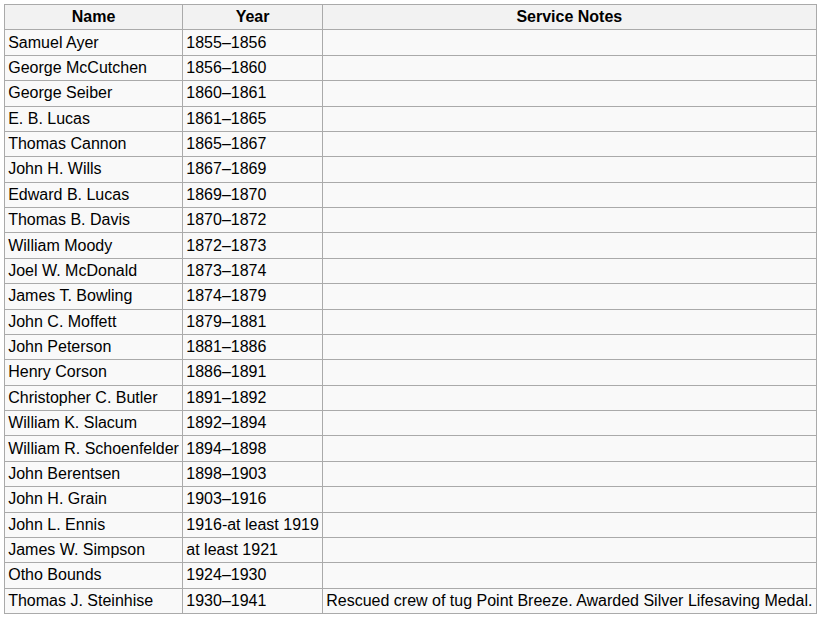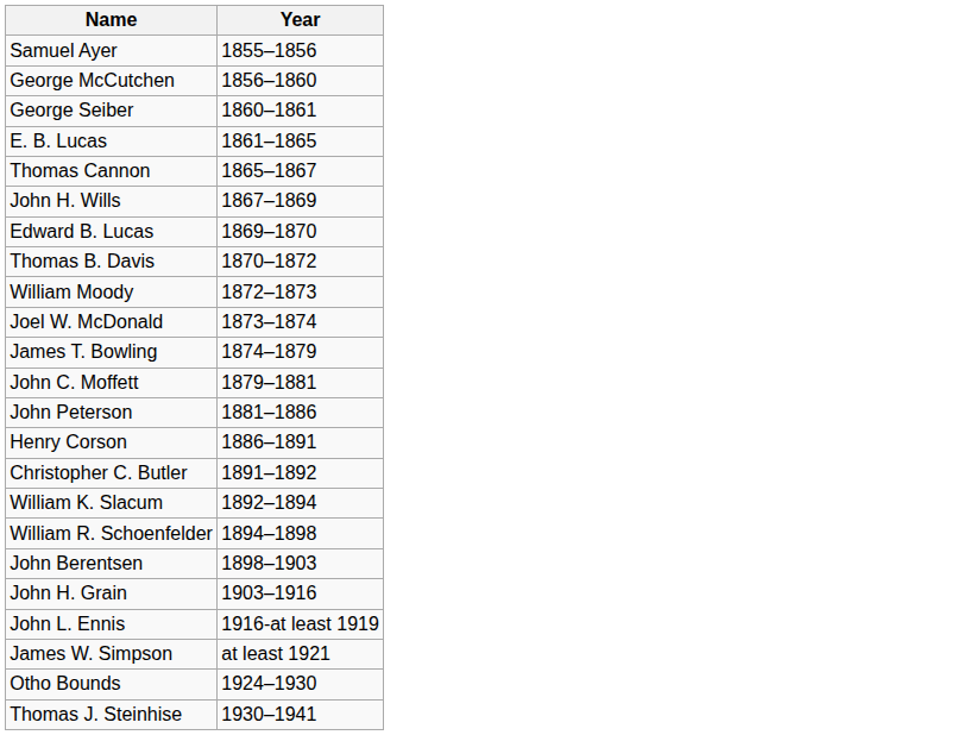 <table class="wikitable">
 <tr>
 <th>Name</th>
 <th>Year</th>
-<th>Service Notes</th>
 </tr>
 <tr>
 <td>Samuel Ayer</td>
 <td>1855–1856</td>
-<td></td>
 </tr>
 <tr>
 <td>George McCutchen</td>
 <td>1856–1860</td>
-<td></td>
 </tr>
 <tr>
 <td>George Seiber</td>
 <td>1860–1861</td>
-<td></td>
 </tr>
 <tr>
 <td>E. B. Lucas</td>
 <td>1861–1865</td>
-<td></td>
 </tr>
 <tr>
 <td>Thomas Cannon</td>
 <td>1865–1867</td>
-<td></td>
 </tr>
 <tr>
 <td>John H. Wills</td>
 <td>1867–1869</td>
-<td></td>
 </tr>
 <tr>
 <td>Edward B. Lucas</td>
 <td>1869–1870</td>
-<td></td>
 </tr>
 <tr>
 <td>Thomas B. Davis</td>
 <td>1870–1872</td>
-<td></td>
 </tr>
 <tr>
 <td>William Moody</td>
 <td>1872–1873</td>
-<td></td>
 </tr>
 <tr>
 <td>Joel W. McDonald</td>
 <td>1873–1874</td>
-<td></td>
 </tr>
 <tr>
 <td>James T. Bowling</td>
 <td>1874–1879</td>
-<td></td>
 </tr>
 <tr>
 <td>John C. Moffett</td>
 <td>1879–1881</td>
-<td></td>
 </tr>
 <tr>
 <td>John Peterson</td>
 <td>1881–1886</td>
-<td></td>
 </tr>
 <tr>
 <td>Henry Corson</td>
 <td>1886–1891</td>
-<td></td>
 </tr>
 <tr>
 <td>Christopher C. Butler</td>
 <td>1891–1892</td>
-<td></td>
 </tr>
 <tr>
 <td>William K. Slacum</td>
 <td>1892–1894</td>
-<td></td>
 </tr>
 <tr>
 <td>William R. Schoenfelder</td>
 <td>1894–1898</td>
-<td></td>
 </tr>
 <tr>
 <td>John Berentsen</td>
 <td>1898–1903</td>
-<td></td>
 </tr>
 <tr>
 <td>John H. Grain</td>
 <td>1903–1916</td>
-<td></td>
 </tr>
 <tr>
 <td>John L. Ennis</td>
 <td>1916-at least 1919</td>
-<td></td>
 </tr>
 <tr>
 <td>James W. Simpson</td>
 <td>at least 1921</td>
-<td></td>
 </tr>
 <tr>
 <td>Otho Bounds</td>
 <td>1924–1930</td>
-<td></td>
 </tr>
 <tr>
 <td>Thomas J. Steinhise</td>
 <td>1930–1941</td>
-<td>Rescued crew of tug Point Breeze. Awarded Silver Lifesaving Medal.</td>
 </tr>
 </table>
